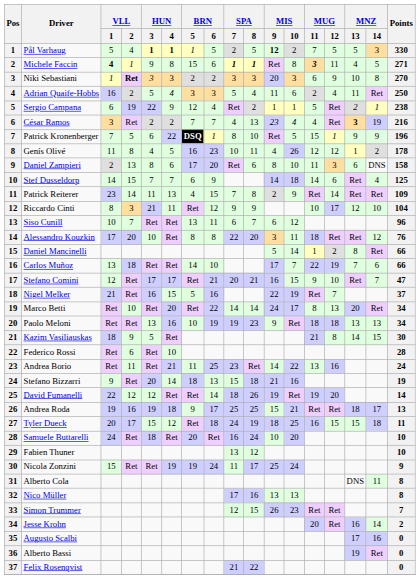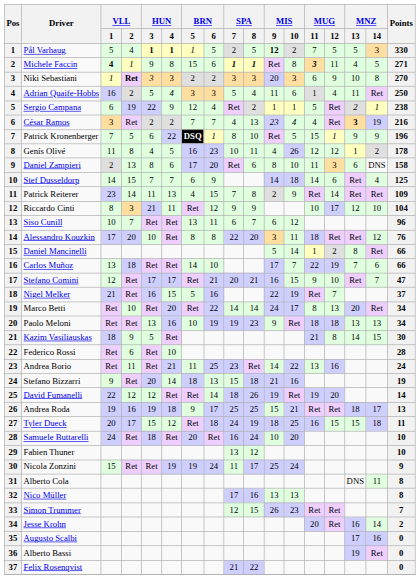 <table class="wikitable" style="font-size:85%; text-align: center;">
 <tr>
 <th rowspan=2>Pos</th>
 <th rowspan=2>Driver</th>
 <th colspan=2><br><a href='#'>VLL</a></th>
 <th colspan=2><br><a href='#'>HUN</a></th>
 <th colspan=2><br><a href='#'>BRN</a></th>
 <th colspan=2><br><a href='#'>SPA</a></th>
 <th colspan=2><br><a href='#'>MIS</a></th>
 <th colspan=2><br><a href='#'>MUG</a></th>
 <th colspan=2><br><a href='#'>MNZ</a></th>
 <th rowspan=2>Points</th>
 </tr>
 <tr>
 <th width=25>1</th>
 <th width=25>2</th>
 <th width=25>3</th>
 <th width=25>4</th>
 <th width=25>5</th>
 <th width=25>6</th>
 <th width=25>7</th>
 <th width=25>8</th>
 <th width=25>9</th>
 <th width=25>10</th>
 <th width=25>11</th>
 <th width=25>12</th>
 <th width=25>13</th>
 <th width=25>14</th>
 </tr>
 <tr>
 <th>1</th>
 <td align=left nowrap> <a href='#'>Pål Varhaug</a></td>
 <td style="background:#DFFFDF;">5</td>
 <td style="background:#DFFFDF;">4</td>
 <td style="background:#FFFFBF;"><strong>1</strong></td>
 <td style="background:#FFFFBF;"><strong>1</strong></td>
 <td style="background:#FFFFBF;"><em>1</em></td>
 <td style="background:#DFFFDF;">5</td>
 <td style="background:#DFDFDF;">2</td>
 <td style="background:#DFFFDF;">5</td>
 <td style="background:#DFFFDF;"><strong>12</strong></td>
 <td style="background:#DFDFDF;">2</td>
 <td style="background:#DFFFDF;">7</td>
 <td style="background:#DFFFDF;">5</td>
 <td style="background:#DFFFDF;">5</td>
 <td style="background:#FFDF9F;">3</td>
 <th>330</th>
 </tr>
 <tr>
 <th>2</th>
 <td align=left nowrap> <a href='#'>Michele Faccin</a></td>
 <td style="background:#DFFFDF;"><strong>4</strong></td>
 <td style="background:#FFFFBF;"><em>1</em></td>
 <td style="background:#DFFFDF;">9</td>
 <td style="background:#DFFFDF;">8</td>
 <td style="background:#DFFFDF;">15</td>
 <td style="background:#DFFFDF;">6</td>
 <td style="background:#FFFFBF;"><strong><em>1</em></strong></td>
 <td style="background:#FFFFBF;"><strong><em>1</em></strong></td>
 <td style="background:#EFCFFF;">Ret</td>
 <td style="background:#DFFFDF;">8</td>
 <td style="background:#FFDF9F;"><strong><em>3</em></strong></td>
 <td style="background:#DFFFDF;">11</td>
 <td style="background:#DFFFDF;">4</td>
 <td style="background:#DFFFDF;">5</td>
 <th>271</th>
 </tr>
 <tr>
 <th>3</th>
 <td align=left nowrap> Niki Sebastiani</td>
 <td style="background:#FFFFBF;"><em>1</em></td>
 <td style="background:#EFCFFF;"><strong>Ret</strong></td>
 <td style="background:#FFDF9F;"><em>3</em></td>
 <td style="background:#FFDF9F;">3</td>
 <td style="background:#DFDFDF;">2</td>
 <td style="background:#DFDFDF;">2</td>
 <td style="background:#FFDF9F;">3</td>
 <td style="background:#FFDF9F;">3</td>
 <td style="background:#CFCFFF;">20</td>
 <td style="background:#FFDF9F;">3</td>
 <td style="background:#DFFFDF;">6</td>
 <td style="background:#DFFFDF;">9</td>
 <td style="background:#DFFFDF;">10</td>
 <td style="background:#DFFFDF;">8</td>
 <th>270</th>
 </tr>
 <tr>
 <th>4</th>
 <td align=left nowrap> <a href='#'>Adrian Quaife-Hobbs</a></td>
 <td style="background:#CFCFFF;">16</td>
 <td style="background:#DFDFDF;">2</td>
 <td style="background:#DFFFDF;">5</td>
 <td style="background:#DFFFDF;"><em>4</em></td>
 <td style="background:#FFDF9F;">3</td>
 <td style="background:#FFDF9F;">3</td>
 <td style="background:#DFFFDF;">5</td>
 <td style="background:#DFFFDF;">4</td>
 <td style="background:#DFFFDF;">11</td>
 <td style="background:#DFFFDF;">6</td>
-<td style="background:#DFDFDF;">2</td>
+<td style="background:#DFDFDF;">1</td>
 <td style="background:#DFFFDF;">4</td>
 <td style="background:#DFFFDF;">11</td>
 <td style="background:#EFCFFF;">Ret</td>
 <th>250</th>
 </tr>
 <tr>
 <th>5</th>
 <td align=left nowrap> <a href='#'>Sergio Campana</a></td>
 <td style="background:#DFFFDF;">6</td>
 <td style="background:#CFCFFF;">19</td>
 <td style="background:#CFCFFF;">22</td>
 <td style="background:#DFFFDF;">9</td>
 <td style="background:#DFFFDF;">12</td>
 <td style="background:#DFFFDF;">4</td>
 <td style="background:#EFCFFF;">Ret</td>
 <td style="background:#DFDFDF;">2</td>
 <td style="background:#FFFFBF;">1</td>
 <td style="background:#FFFFBF;">1</td>
 <td style="background:#DFFFDF;">5</td>
 <td style="background:#EFCFFF;">Ret</td>
 <td style="background:#DFDFDF;"><em>2</em></td>
 <td style="background:#FFFFBF;"><em>1</em></td>
 <th>238</th>
 </tr>
 <tr>
 <th>6</th>
 <td align=left nowrap> <a href='#'>César Ramos</a></td>
 <td style="background:#FFDF9F;">3</td>
 <td style="background:#EFCFFF;">Ret</td>
 <td style="background:#DFDFDF;">2</td>
 <td style="background:#DFDFDF;">2</td>
 <td style="background:#DFFFDF;">7</td>
 <td style="background:#DFFFDF;">7</td>
 <td style="background:#DFFFDF;">4</td>
 <td style="background:#DFFFDF;">13</td>
 <td style="background:#CFCFFF;"><em>23</em></td>
 <td style="background:#DFFFDF;"><em>4</em></td>
 <td style="background:#DFFFDF;">4</td>
 <td style="background:#EFCFFF;">Ret</td>
 <td style="background:#FFDF9F;"><strong>3</strong></td>
 <td style="background:#CFCFFF;">19</td>
 <th>216</th>
 </tr>
 <tr>
 <th>7</th>
 <td align=left nowrap> Patrick Kronenberger</td>
 <td style="background:#DFFFDF;">7</td>
 <td style="background:#DFFFDF;">5</td>
 <td style="background:#DFFFDF;">6</td>
 <td style="background:#CFCFFF;">22</td>
 <td style="background:#000000; color:white"><strong>DSQ</strong></td>
 <td style="background:#FFFFBF;"><em>1</em></td>
 <td style="background:#DFFFDF;">8</td>
 <td style="background:#DFFFDF;">10</td>
 <td style="background:#EFCFFF;">Ret</td>
 <td style="background:#DFFFDF;">5</td>
 <td style="background:#DFFFDF;">15</td>
 <td style="background:#FFFFBF;"><em>1</em></td>
 <td style="background:#DFFFDF;">9</td>
 <td style="background:#DFFFDF;">9</td>
 <th>196</th>
 </tr>
 <tr>
 <th>8</th>
 <td align=left nowrap> Genís Olivé</td>
 <td style="background:#DFFFDF;">11</td>
 <td style="background:#DFFFDF;">8</td>
 <td style="background:#DFFFDF;">4</td>
 <td style="background:#DFFFDF;">5</td>
 <td style="background:#CFCFFF;">16</td>
 <td style="background:#CFCFFF;">23</td>
 <td style="background:#DFFFDF;">10</td>
 <td style="background:#DFFFDF;">11</td>
 <td style="background:#DFFFDF;">4</td>
 <td style="background:#CFCFFF;">26</td>
 <td style="background:#DFFFDF;">12</td>
 <td style="background:#DFFFDF;">12</td>
 <td style="background:#FFFFBF;">1</td>
 <td style="background:#DFDFDF;">2</td>
 <th>178</th>
 </tr>
 <tr>
 <th>9</th>
 <td align=left nowrap> <a href='#'>Daniel Zampieri</a></td>
 <td style="background:#DFDFDF;">2</td>
 <td style="background:#DFFFDF;">13</td>
 <td style="background:#DFFFDF;">8</td>
 <td style="background:#DFFFDF;">6</td>
 <td style="background:#CFCFFF;">17</td>
 <td style="background:#CFCFFF;">20</td>
 <td style="background:#EFCFFF;">Ret</td>
 <td style="background:#DFFFDF;">6</td>
 <td style="background:#DFFFDF;">8</td>
 <td style="background:#DFFFDF;">10</td>
 <td style="background:#DFFFDF;">11</td>
 <td style="background:#FFDF9F;">3</td>
 <td style="background:#DFFFDF;">6</td>
 <td>DNS</td>
 <th>158</th>
 </tr>
 <tr>
 <th>10</th>
 <td align=left nowrap> <a href='#'>Stef Dusseldorp</a></td>
 <td style="background:#DFFFDF;">14</td>
 <td style="background:#DFFFDF;">15</td>
 <td style="background:#DFFFDF;">7</td>
 <td style="background:#DFFFDF;">7</td>
 <td style="background:#DFFFDF;">6</td>
 <td style="background:#DFFFDF;">9</td>
 <td></td>
 <td></td>
 <td style="background:#CFCFFF;">14</td>
 <td style="background:#CFCFFF;">18</td>
 <td style="background:#DFFFDF;">14</td>
 <td style="background:#DFFFDF;">6</td>
 <td style="background:#EFCFFF;">Ret</td>
 <td style="background:#DFFFDF;">4</td>
 <th>125</th>
 </tr>
 <tr>
 <th>11</th>
 <td align=left nowrap> Patrick Reiterer</td>
 <td style="background:#CFCFFF;">23</td>
 <td style="background:#DFFFDF;">14</td>
 <td style="background:#DFFFDF;">11</td>
 <td style="background:#DFFFDF;">13</td>
 <td style="background:#DFFFDF;">4</td>
 <td style="background:#DFFFDF;">15</td>
 <td style="background:#DFFFDF;">7</td>
 <td style="background:#DFFFDF;">8</td>
 <td style="background:#DFDFDF;">2</td>
 <td style="background:#DFFFDF;">9</td>
 <td style="background:#EFCFFF;">Ret</td>
 <td style="background:#DFFFDF;">14</td>
 <td style="background:#EFCFFF;">Ret</td>
 <td style="background:#EFCFFF;">Ret</td>
 <th>109</th>
 </tr>
 <tr>
 <th>12</th>
 <td align=left nowrap> Riccardo Cinti</td>
 <td style="background:#DFFFDF;">8</td>
 <td style="background:#FFDF9F;">3</td>
 <td style="background:#CFCFFF;">21</td>
 <td style="background:#DFFFDF;">11</td>
 <td style="background:#EFCFFF;">Ret</td>
 <td style="background:#DFFFDF;">12</td>
 <td style="background:#DFFFDF;">9</td>
 <td style="background:#DFFFDF;">9</td>
 <td></td>
 <td></td>
 <td style="background:#DFFFDF;">10</td>
 <td style="background:#CFCFFF;">17</td>
 <td style="background:#DFFFDF;">12</td>
 <td style="background:#DFFFDF;">10</td>
 <th>104</th>
 </tr>
 <tr>
 <th>13</th>
 <td align=left nowrap> <a href='#'>Siso Cunill</a></td>
 <td style="background:#DFFFDF;">10</td>
 <td style="background:#DFFFDF;">7</td>
 <td style="background:#EFCFFF;">Ret</td>
 <td style="background:#EFCFFF;">Ret</td>
 <td style="background:#DFFFDF;">13</td>
 <td style="background:#DFFFDF;">11</td>
 <td style="background:#DFFFDF;">6</td>
 <td style="background:#DFFFDF;">7</td>
 <td style="background:#DFFFDF;">6</td>
 <td style="background:#DFFFDF;">12</td>
 <td></td>
 <td></td>
 <td></td>
 <td></td>
 <th>96</th>
 </tr>
 <tr>
 <th>14</th>
 <td align=left nowrap> <a href='#'>Alessandro Kouzkin</a></td>
 <td style="background:#CFCFFF;">17</td>
 <td style="background:#CFCFFF;">20</td>
 <td style="background:#DFFFDF;">10</td>
 <td style="background:#EFCFFF;">Ret</td>
 <td style="background:#DFFFDF;">8</td>
 <td style="background:#DFFFDF;">8</td>
 <td style="background:#CFCFFF;">22</td>
 <td style="background:#CFCFFF;">20</td>
 <td style="background:#FFDF9F;">3</td>
 <td style="background:#DFFFDF;">11</td>
 <td style="background:#CFCFFF;">18</td>
 <td style="background:#EFCFFF;">Ret</td>
 <td style="background:#EFCFFF;">Ret</td>
 <td style="background:#DFFFDF;">12</td>
 <th>76</th>
 </tr>
 <tr>
 <th>15</th>
 <td align=left nowrap> <a href='#'>Daniel Mancinelli</a></td>
 <td></td>
 <td></td>
 <td></td>
 <td></td>
 <td></td>
 <td></td>
 <td></td>
 <td></td>
 <td style="background:#DFFFDF;">5</td>
 <td style="background:#DFFFDF;">14</td>
 <td style="background:#FFFFBF;">1</td>
 <td style="background:#DFDFDF;">2</td>
 <td style="background:#DFFFDF;">8</td>
 <td style="background:#EFCFFF;">Ret</td>
 <th>66</th>
 </tr>
 <tr>
 <th>16</th>
 <td align=left nowrap> <a href='#'>Carlos Muñoz</a></td>
 <td style="background:#DFFFDF;">13</td>
 <td style="background:#CFCFFF;">18</td>
 <td style="background:#EFCFFF;">Ret</td>
 <td style="background:#EFCFFF;">Ret</td>
 <td style="background:#DFFFDF;">14</td>
 <td style="background:#DFFFDF;">10</td>
 <td></td>
 <td></td>
 <td style="background:#CFCFFF;">17</td>
 <td style="background:#DFFFDF;">7</td>
 <td style="background:#CFCFFF;">22</td>
 <td style="background:#CFCFFF;">19</td>
 <td style="background:#DFFFDF;">7</td>
 <td style="background:#DFFFDF;">6</td>
 <th>66</th>
 </tr>
 <tr>
 <th>17</th>
 <td align=left nowrap> <a href='#'>Stefano Comini</a></td>
 <td style="background:#DFFFDF;">12</td>
 <td style="background:#EFCFFF;">Ret</td>
 <td style="background:#CFCFFF;">17</td>
 <td style="background:#CFCFFF;">17</td>
 <td style="background:#EFCFFF;">Ret</td>
 <td style="background:#CFCFFF;">21</td>
 <td style="background:#CFCFFF;">20</td>
 <td style="background:#CFCFFF;">21</td>
 <td style="background:#CFCFFF;">16</td>
 <td style="background:#DFFFDF;">15</td>
 <td style="background:#DFFFDF;">9</td>
 <td style="background:#DFFFDF;">10</td>
 <td style="background:#EFCFFF;">Ret</td>
 <td style="background:#DFFFDF;">7</td>
 <th>47</th>
 </tr>
 <tr>
 <th>18</th>
 <td align=left nowrap> <a href='#'>Nigel Melker</a></td>
 <td style="background:#CFCFFF;">21</td>
 <td style="background:#EFCFFF;">Ret</td>
 <td style="background:#CFCFFF;">16</td>
 <td style="background:#DFFFDF;">15</td>
 <td style="background:#DFFFDF;">5</td>
 <td style="background:#CFCFFF;">16</td>
 <td></td>
 <td></td>
 <td style="background:#CFCFFF;">22</td>
 <td style="background:#CFCFFF;">19</td>
 <td style="background:#EFCFFF;">Ret</td>
 <td style="background:#DFFFDF;">7</td>
 <td></td>
 <td></td>
 <th>37</th>
 </tr>
 <tr>
 <th>19</th>
 <td align=left nowrap> Marco Betti</td>
 <td style="background:#EFCFFF;">Ret</td>
 <td style="background:#DFFFDF;">10</td>
 <td style="background:#EFCFFF;">Ret</td>
 <td style="background:#CFCFFF;">20</td>
 <td style="background:#EFCFFF;">Ret</td>
 <td style="background:#CFCFFF;">22</td>
 <td style="background:#DFFFDF;">14</td>
 <td style="background:#DFFFDF;">14</td>
 <td style="background:#CFCFFF;">24</td>
 <td style="background:#CFCFFF;">17</td>
 <td style="background:#DFFFDF;">8</td>
 <td style="background:#DFFFDF;">13</td>
 <td style="background:#CFCFFF;">20</td>
 <td style="background:#EFCFFF;">Ret</td>
 <th>34</th>
 </tr>
 <tr>
 <th>20</th>
 <td align=left nowrap> Paolo Meloni</td>
 <td style="background:#EFCFFF;">Ret</td>
 <td style="background:#EFCFFF;">Ret</td>
 <td style="background:#DFFFDF;">13</td>
 <td style="background:#CFCFFF;">16</td>
 <td style="background:#DFFFDF;">10</td>
 <td style="background:#CFCFFF;">19</td>
 <td style="background:#CFCFFF;">19</td>
 <td style="background:#CFCFFF;">23</td>
 <td style="background:#DFFFDF;">9</td>
 <td style="background:#EFCFFF;">Ret</td>
 <td style="background:#CFCFFF;">18</td>
 <td style="background:#CFCFFF;">18</td>
 <td style="background:#DFFFDF;">13</td>
 <td style="background:#DFFFDF;">13</td>
 <th>34</th>
 </tr>
 <tr>
 <th>21</th>
 <td align=left nowrap> <a href='#'>Kazim Vasiliauskas</a></td>
 <td style="background:#CFCFFF;">18</td>
 <td style="background:#DFFFDF;">9</td>
 <td style="background:#DFFFDF;">5</td>
 <td style="background:#EFCFFF;">Ret</td>
 <td></td>
 <td></td>
 <td></td>
 <td></td>
 <td></td>
 <td></td>
 <td style="background:#CFCFFF;">21</td>
 <td style="background:#DFFFDF;">8</td>
 <td style="background:#DFFFDF;">14</td>
 <td style="background:#DFFFDF;">15</td>
 <th>30</th>
 </tr>
 <tr>
 <th>22</th>
 <td align=left nowrap> Federico Rossi</td>
 <td style="background:#EFCFFF;">Ret</td>
 <td style="background:#DFFFDF;">6</td>
 <td style="background:#EFCFFF;">Ret</td>
 <td style="background:#DFFFDF;">10</td>
 <td></td>
 <td></td>
 <td></td>
 <td></td>
 <td></td>
 <td></td>
 <td></td>
 <td></td>
 <td></td>
 <td></td>
 <th>28</th>
 </tr>
 <tr>
 <th>23</th>
 <td align=left nowrap> Andrea Borio</td>
 <td style="background:#EFCFFF;">Ret</td>
 <td style="background:#DFFFDF;">11</td>
 <td style="background:#EFCFFF;">Ret</td>
 <td style="background:#CFCFFF;">21</td>
 <td style="background:#DFFFDF;">11</td>
 <td style="background:#CFCFFF;">25</td>
 <td style="background:#CFCFFF;">23</td>
 <td style="background:#EFCFFF;">Ret</td>
 <td style="background:#DFFFDF;">14</td>
 <td style="background:#CFCFFF;">22</td>
 <td style="background:#DFFFDF;">13</td>
 <td style="background:#CFCFFF;">16</td>
 <td></td>
 <td></td>
 <th>24</th>
 </tr>
 <tr>
 <th>24</th>
 <td align=left nowrap> Stefano Bizzarri</td>
 <td style="background:#DFFFDF;">9</td>
 <td style="background:#EFCFFF;">Ret</td>
 <td style="background:#CFCFFF;">20</td>
 <td style="background:#DFFFDF;">14</td>
 <td style="background:#CFCFFF;">18</td>
 <td style="background:#DFFFDF;">13</td>
 <td style="background:#DFFFDF;">15</td>
 <td style="background:#CFCFFF;">18</td>
 <td style="background:#CFCFFF;">21</td>
 <td style="background:#CFCFFF;">16</td>
 <td></td>
 <td></td>
 <td></td>
 <td></td>
 <th>19</th>
 </tr>
 <tr>
 <th>25</th>
 <td align=left nowrap> <a href='#'>David Fumanelli</a></td>
 <td style="background:#CFCFFF;">22</td>
 <td style="background:#DFFFDF;">12</td>
 <td style="background:#DFFFDF;">12</td>
 <td style="background:#EFCFFF;">Ret</td>
 <td style="background:#EFCFFF;">Ret</td>
 <td style="background:#DFFFDF;">14</td>
 <td style="background:#CFCFFF;">18</td>
 <td style="background:#CFCFFF;">26</td>
 <td style="background:#CFCFFF;">19</td>
 <td style="background:#EFCFFF;">Ret</td>
 <td style="background:#CFCFFF;">19</td>
 <td style="background:#CFCFFF;">20</td>
 <td></td>
 <td></td>
 <th>14</th>
 </tr>
 <tr>
 <th>26</th>
 <td align=left nowrap> Andrea Roda</td>
 <td style="background:#CFCFFF;">19</td>
 <td style="background:#CFCFFF;">16</td>
 <td style="background:#CFCFFF;">19</td>
 <td style="background:#CFCFFF;">18</td>
 <td style="background:#DFFFDF;">9</td>
 <td style="background:#CFCFFF;">17</td>
 <td style="background:#CFCFFF;">25</td>
 <td style="background:#CFCFFF;">25</td>
 <td style="background:#DFFFDF;">15</td>
 <td style="background:#CFCFFF;">21</td>
 <td style="background:#EFCFFF;">Ret</td>
 <td style="background:#EFCFFF;">Ret</td>
 <td style="background:#CFCFFF;">18</td>
 <td style="background:#CFCFFF;">17</td>
 <th>13</th>
 </tr>
 <tr>
 <th>27</th>
 <td align=left nowrap> <a href='#'>Tyler Dueck</a></td>
 <td style="background:#CFCFFF;">20</td>
 <td style="background:#CFCFFF;">17</td>
 <td style="background:#DFFFDF;">15</td>
 <td style="background:#DFFFDF;">12</td>
 <td style="background:#EFCFFF;">Ret</td>
 <td style="background:#CFCFFF;">18</td>
 <td style="background:#CFCFFF;">24</td>
 <td style="background:#CFCFFF;">19</td>
 <td style="background:#CFCFFF;">18</td>
 <td style="background:#CFCFFF;">25</td>
 <td style="background:#CFCFFF;">16</td>
 <td style="background:#DFFFDF;">15</td>
 <td style="background:#DFFFDF;">15</td>
 <td style="background:#CFCFFF;">18</td>
 <th>11</th>
 </tr>
 <tr>
 <th>28</th>
 <td align=left nowrap> <a href='#'>Samuele Buttarelli</a></td>
 <td style="background:#CFCFFF;">24</td>
 <td style="background:#EFCFFF;">Ret</td>
 <td style="background:#CFCFFF;">18</td>
 <td style="background:#EFCFFF;">Ret</td>
 <td style="background:#CFCFFF;">20</td>
 <td style="background:#EFCFFF;">Ret</td>
 <td style="background:#CFCFFF;">16</td>
 <td style="background:#CFCFFF;">24</td>
 <td style="background:#DFFFDF;">10</td>
 <td style="background:#CFCFFF;">20</td>
 <td></td>
 <td></td>
 <td></td>
 <td></td>
 <th>10</th>
 </tr>
 <tr>
 <th>29</th>
 <td align=left nowrap> Fabien Thuner</td>
 <td></td>
 <td></td>
 <td></td>
 <td></td>
 <td></td>
 <td></td>
 <td style="background:#DFFFDF;">13</td>
 <td style="background:#DFFFDF;">12</td>
 <td></td>
 <td></td>
 <td></td>
 <td></td>
 <td></td>
 <td></td>
 <th>10</th>
 </tr>
 <tr>
 <th>30</th>
 <td align=left nowrap> Nicola Zonzini</td>
 <td style="background:#DFFFDF;">15</td>
 <td style="background:#EFCFFF;">Ret</td>
 <td style="background:#EFCFFF;">Ret</td>
 <td style="background:#CFCFFF;">19</td>
 <td style="background:#CFCFFF;">19</td>
 <td style="background:#CFCFFF;">24</td>
 <td style="background:#DFFFDF;">11</td>
 <td style="background:#CFCFFF;">17</td>
 <td style="background:#CFCFFF;">25</td>
 <td style="background:#CFCFFF;">24</td>
 <td></td>
 <td></td>
 <td></td>
 <td></td>
 <th>9</th>
 </tr>
 <tr>
 <th>31</th>
 <td align=left nowrap> Alberto Cola</td>
 <td></td>
 <td></td>
 <td></td>
 <td></td>
 <td></td>
 <td></td>
 <td></td>
 <td></td>
 <td></td>
 <td></td>
 <td></td>
 <td></td>
 <td>DNS</td>
 <td style="background:#DFFFDF;">11</td>
 <th>8</th>
 </tr>
 <tr>
 <th>32</th>
 <td align=left nowrap> <a href='#'>Nico Müller</a></td>
 <td></td>
 <td></td>
 <td></td>
 <td></td>
 <td></td>
 <td></td>
 <td style="background:#CFCFFF;">17</td>
 <td style="background:#CFCFFF;">16</td>
 <td style="background:#DFFFDF;">13</td>
 <td style="background:#DFFFDF;">13</td>
 <td></td>
 <td></td>
 <td></td>
 <td></td>
 <th>8</th>
 </tr>
 <tr>
 <th>33</th>
 <td align=left nowrap> <a href='#'>Simon Trummer</a></td>
 <td></td>
 <td></td>
 <td></td>
 <td></td>
 <td></td>
 <td></td>
 <td style="background:#DFFFDF;">12</td>
 <td style="background:#DFFFDF;">15</td>
 <td style="background:#CFCFFF;">26</td>
 <td style="background:#CFCFFF;">23</td>
 <td style="background:#EFCFFF;">Ret</td>
 <td style="background:#EFCFFF;">Ret</td>
 <td></td>
 <td></td>
 <th>7</th>
 </tr>
 <tr>
 <th>34</th>
 <td align=left nowrap> <a href='#'>Jesse Krohn</a></td>
 <td></td>
 <td></td>
 <td></td>
 <td></td>
 <td></td>
 <td></td>
 <td></td>
 <td></td>
 <td></td>
 <td></td>
 <td style="background:#CFCFFF;">20</td>
 <td style="background:#EFCFFF;">Ret</td>
 <td style="background:#CFCFFF;">16</td>
 <td style="background:#DFFFDF;">14</td>
 <th>2</th>
 </tr>
 <tr>
 <th>35</th>
 <td align=left nowrap> <a href='#'>Augusto Scalbi</a></td>
 <td></td>
 <td></td>
 <td></td>
 <td></td>
 <td></td>
 <td></td>
 <td></td>
 <td></td>
 <td></td>
 <td></td>
 <td></td>
 <td></td>
 <td style="background:#CFCFFF;">17</td>
 <td style="background:#CFCFFF;">16</td>
 <th>0</th>
 </tr>
 <tr>
 <th>36</th>
 <td align=left nowrap> Alberto Bassi</td>
 <td></td>
 <td></td>
 <td></td>
 <td></td>
 <td></td>
 <td></td>
 <td></td>
 <td></td>
 <td></td>
 <td></td>
 <td></td>
 <td></td>
 <td style="background:#CFCFFF;">19</td>
 <td style="background:#EFCFFF;">Ret</td>
 <th>0</th>
 </tr>
 <tr>
 <th>37</th>
 <td align=left nowrap> <a href='#'>Felix Rosenqvist</a></td>
 <td></td>
 <td></td>
 <td></td>
 <td></td>
 <td></td>
 <td></td>
 <td style="background:#CFCFFF;">21</td>
 <td style="background:#CFCFFF;">22</td>
 <td></td>
 <td></td>
 <td></td>
 <td></td>
 <td></td>
 <td></td>
 <th>0</th>
 </tr>
 <tr>
 </tr>
 </table>
